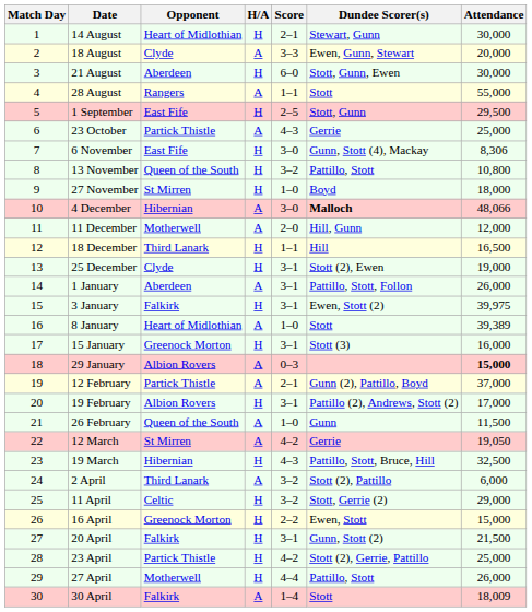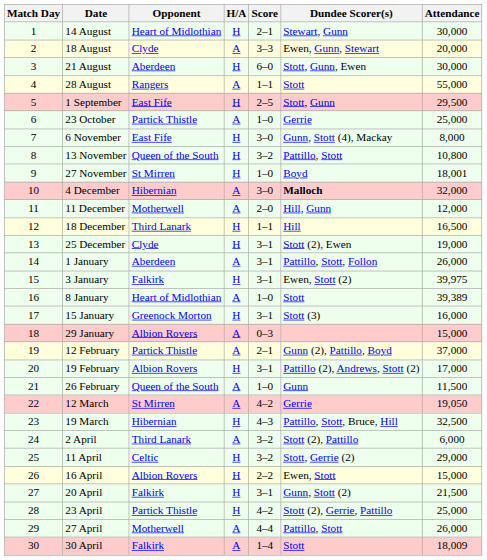 <table class="wikitable" style="text-align:center">
 <tr>
 <th>Match Day</th>
 <th>Date</th>
 <th>Opponent</th>
 <th>H/A</th>
 <th>Score</th>
 <th>Dundee Scorer(s)</th>
 <th>Attendance</th>
 </tr>
 <tr bgcolor="#EEFFEE">
 <td>1</td>
 <td align="left">14 August</td>
 <td align="left"><a href='#'>Heart of Midlothian</a></td>
 <td><a href='#'>H</a></td>
 <td>2–1</td>
 <td align="left"><a href='#'>Stewart</a>, <a href='#'>Gunn</a></td>
 <td>30,000</td>
 </tr>
 <tr bgcolor="#FFFFDD">
 <td>2</td>
 <td align="left">18 August</td>
 <td align="left"><a href='#'>Clyde</a></td>
 <td><a href='#'>A</a></td>
 <td>3–3</td>
 <td align="left">Ewen, <a href='#'>Gunn</a>, <a href='#'>Stewart</a></td>
 <td>20,000</td>
 </tr>
 <tr bgcolor="#EEFFEE">
 <td>3</td>
 <td align="left">21 August</td>
 <td align="left"><a href='#'>Aberdeen</a></td>
 <td><a href='#'>H</a></td>
 <td>6–0</td>
 <td align="left"><a href='#'>Stott</a>, <a href='#'>Gunn</a>, Ewen</td>
 <td>30,000</td>
 </tr>
 <tr bgcolor="#FFFFDD">
 <td>4</td>
 <td align="left">28 August</td>
 <td align="left"><a href='#'>Rangers</a></td>
 <td><a href='#'>A</a></td>
 <td>1–1</td>
 <td align="left"><a href='#'>Stott</a></td>
 <td>55,000</td>
 </tr>
 <tr bgcolor="#FFCCCC">
 <td>5</td>
 <td align="left">1 September</td>
 <td align="left"><a href='#'>East Fife</a></td>
 <td><a href='#'>H</a></td>
 <td>2–5</td>
 <td align="left"><a href='#'>Stott</a>, <a href='#'>Gunn</a></td>
 <td>29,500</td>
 </tr>
 <tr bgcolor="#EEFFEE">
 <td>6</td>
 <td align="left">23 October</td>
 <td align="left"><a href='#'>Partick Thistle</a></td>
 <td><a href='#'>A</a></td>
-<td>4–3</td>
+<td>1–0</td>
 <td align="left"><a href='#'>Gerrie</a></td>
 <td>25,000</td>
 </tr>
 <tr bgcolor="#EEFFEE">
 <td>7</td>
 <td align="left">6 November</td>
 <td align="left"><a href='#'>East Fife</a></td>
 <td><a href='#'>H</a></td>
 <td>3–0</td>
 <td align="left"><a href='#'>Gunn</a>, <a href='#'>Stott</a> (4), Mackay</td>
-<td>8,306</td>
+<td>8,000</td>
 </tr>
 <tr bgcolor="#EEFFEE">
 <td>8</td>
 <td align="left">13 November</td>
 <td align="left"><a href='#'>Queen of the South</a></td>
 <td><a href='#'>H</a></td>
 <td>3–2</td>
 <td align="left"><a href='#'>Pattillo</a>, <a href='#'>Stott</a></td>
 <td>10,800</td>
 </tr>
 <tr bgcolor="#EEFFEE">
 <td>9</td>
 <td align="left">27 November</td>
 <td align="left"><a href='#'>St Mirren</a></td>
 <td><a href='#'>H</a></td>
 <td>1–0</td>
 <td align="left"><a href='#'>Boyd</a></td>
-<td>18,000</td>
+<td>18,001</td>
 </tr>
 <tr bgcolor="#FFCCCC">
 <td>10</td>
 <td align="left">4 December</td>
 <td align="left"><a href='#'>Hibernian</a></td>
 <td><a href='#'>A</a></td>
 <td>3–0</td>
 <td align="left"><strong>Malloch</strong></td>
-<td>48,066</td>
+<td>32,000</td>
 </tr>
 <tr bgcolor="#EEFFEE">
 <td>11</td>
 <td align="left">11 December</td>
 <td align="left"><a href='#'>Motherwell</a></td>
 <td><a href='#'>A</a></td>
 <td>2–0</td>
 <td align="left"><a href='#'>Hill</a>, <a href='#'>Gunn</a></td>
 <td>12,000</td>
 </tr>
 <tr bgcolor="#FFFFDD">
 <td>12</td>
 <td align="left">18 December</td>
 <td align="left"><a href='#'>Third Lanark</a></td>
 <td><a href='#'>H</a></td>
 <td>1–1</td>
 <td align="left"><a href='#'>Hill</a></td>
 <td>16,500</td>
 </tr>
 <tr bgcolor="#EEFFEE">
 <td>13</td>
 <td align="left">25 December</td>
 <td align="left"><a href='#'>Clyde</a></td>
 <td><a href='#'>H</a></td>
 <td>3–1</td>
 <td align="left"><a href='#'>Stott</a> (2), Ewen</td>
 <td>19,000</td>
 </tr>
 <tr bgcolor="#EEFFEE">
 <td>14</td>
 <td align="left">1 January</td>
 <td align="left"><a href='#'>Aberdeen</a></td>
 <td><a href='#'>A</a></td>
 <td>3–1</td>
 <td align="left"><a href='#'>Pattillo</a>, <a href='#'>Stott</a>, <a href='#'>Follon</a></td>
 <td>26,000</td>
 </tr>
 <tr bgcolor="#EEFFEE">
 <td>15</td>
 <td align="left">3 January</td>
 <td align="left"><a href='#'>Falkirk</a></td>
 <td><a href='#'>H</a></td>
 <td>3–1</td>
 <td align="left">Ewen, <a href='#'>Stott</a> (2)</td>
 <td>39,975</td>
 </tr>
 <tr bgcolor="#EEFFEE">
 <td>16</td>
 <td align="left">8 January</td>
 <td align="left"><a href='#'>Heart of Midlothian</a></td>
 <td><a href='#'>A</a></td>
 <td>1–0</td>
 <td align="left"><a href='#'>Stott</a></td>
 <td>39,389</td>
 </tr>
 <tr bgcolor="#EEFFEE">
 <td>17</td>
 <td align="left">15 January</td>
 <td align="left"><a href='#'>Greenock Morton</a></td>
 <td><a href='#'>H</a></td>
 <td>3–1</td>
 <td align="left"><a href='#'>Stott</a> (3)</td>
 <td>16,000</td>
 </tr>
 <tr bgcolor="#FFCCCC">
 <td>18</td>
 <td align="left">29 January</td>
 <td align="left"><a href='#'>Albion Rovers</a></td>
 <td><a href='#'>A</a></td>
 <td>0–3</td>
 <td align="left"></td>
-<td><strong>15,000</strong></td>
+<td>15,000</td>
 </tr>
 <tr bgcolor="#FFFFDD">
 <td>19</td>
 <td align="left">12 February</td>
 <td align="left"><a href='#'>Partick Thistle</a></td>
 <td><a href='#'>A</a></td>
 <td>2–1</td>
 <td align="left"><a href='#'>Gunn</a> (2), <a href='#'>Pattillo</a>, <a href='#'>Boyd</a></td>
 <td>37,000</td>
 </tr>
 <tr bgcolor="#EEFFEE">
 <td>20</td>
 <td align="left">19 February</td>
 <td align="left"><a href='#'>Albion Rovers</a></td>
 <td><a href='#'>H</a></td>
 <td>3–1</td>
 <td align="left"><a href='#'>Pattillo</a> (2), <a href='#'>Andrews</a>, <a href='#'>Stott</a> (2)</td>
 <td>17,000</td>
 </tr>
 <tr bgcolor="#EEFFEE">
 <td>21</td>
 <td align="left">26 February</td>
 <td align="left"><a href='#'>Queen of the South</a></td>
 <td><a href='#'>A</a></td>
 <td>1–0</td>
 <td align="left"><a href='#'>Gunn</a></td>
 <td>11,500</td>
 </tr>
 <tr bgcolor="#FFCCCC">
 <td>22</td>
 <td align="left">12 March</td>
 <td align="left"><a href='#'>St Mirren</a></td>
 <td><a href='#'>A</a></td>
 <td>4–2</td>
 <td align="left"><a href='#'>Gerrie</a></td>
 <td>19,050</td>
 </tr>
 <tr bgcolor="#EEFFEE">
 <td>23</td>
 <td align="left">19 March</td>
 <td align="left"><a href='#'>Hibernian</a></td>
 <td><a href='#'>H</a></td>
 <td>4–3</td>
 <td align="left"><a href='#'>Pattillo</a>, <a href='#'>Stott</a>, Bruce, <a href='#'>Hill</a></td>
 <td>32,500</td>
 </tr>
 <tr bgcolor="#EEFFEE">
 <td>24</td>
 <td align="left">2 April</td>
 <td align="left"><a href='#'>Third Lanark</a></td>
 <td><a href='#'>A</a></td>
 <td>3–2</td>
 <td align="left"><a href='#'>Stott</a> (2), <a href='#'>Pattillo</a></td>
 <td>6,000</td>
 </tr>
 <tr bgcolor="#EEFFEE">
 <td>25</td>
 <td align="left">11 April</td>
 <td align="left"><a href='#'>Celtic</a></td>
 <td><a href='#'>H</a></td>
 <td>3–2</td>
 <td align="left"><a href='#'>Stott</a>, <a href='#'>Gerrie</a> (2)</td>
 <td>29,000</td>
 </tr>
 <tr bgcolor="#FFFFDD">
 <td>26</td>
 <td align="left">16 April</td>
-<td align="left"><a href='#'>Greenock Morton</a></td>
+<td align="left"><a href='#'>Albion Rovers</a></td>
 <td><a href='#'>H</a></td>
 <td>2–2</td>
 <td align="left">Ewen, <a href='#'>Stott</a></td>
 <td>15,000</td>
 </tr>
 <tr bgcolor="#EEFFEE">
 <td>27</td>
 <td align="left">20 April</td>
 <td align="left"><a href='#'>Falkirk</a></td>
 <td><a href='#'>H</a></td>
 <td>3–1</td>
 <td align="left"><a href='#'>Gunn</a>, <a href='#'>Stott</a> (2)</td>
 <td>21,500</td>
 </tr>
 <tr bgcolor="#EEFFEE">
 <td>28</td>
 <td align="left">23 April</td>
 <td align="left"><a href='#'>Partick Thistle</a></td>
 <td><a href='#'>H</a></td>
 <td>4–2</td>
 <td align="left"><a href='#'>Stott</a> (2), <a href='#'>Gerrie</a>, <a href='#'>Pattillo</a></td>
 <td>25,000</td>
 </tr>
 <tr bgcolor="#EEFFEE">
 <td>29</td>
 <td align="left">27 April</td>
 <td align="left"><a href='#'>Motherwell</a></td>
-<td><a href='#'>H</a></td>
+<td><a href='#'>A</a></td>
 <td>4–4</td>
 <td align="left"><a href='#'>Pattillo</a>, <a href='#'>Stott</a></td>
 <td>26,000</td>
 </tr>
 <tr bgcolor="#FFCCCC">
 <td>30</td>
 <td align="left">30 April</td>
 <td align="left"><a href='#'>Falkirk</a></td>
 <td><a href='#'>A</a></td>
 <td>1–4</td>
 <td align="left"><a href='#'>Stott</a></td>
 <td>18,009</td>
 </tr>
 </table>
